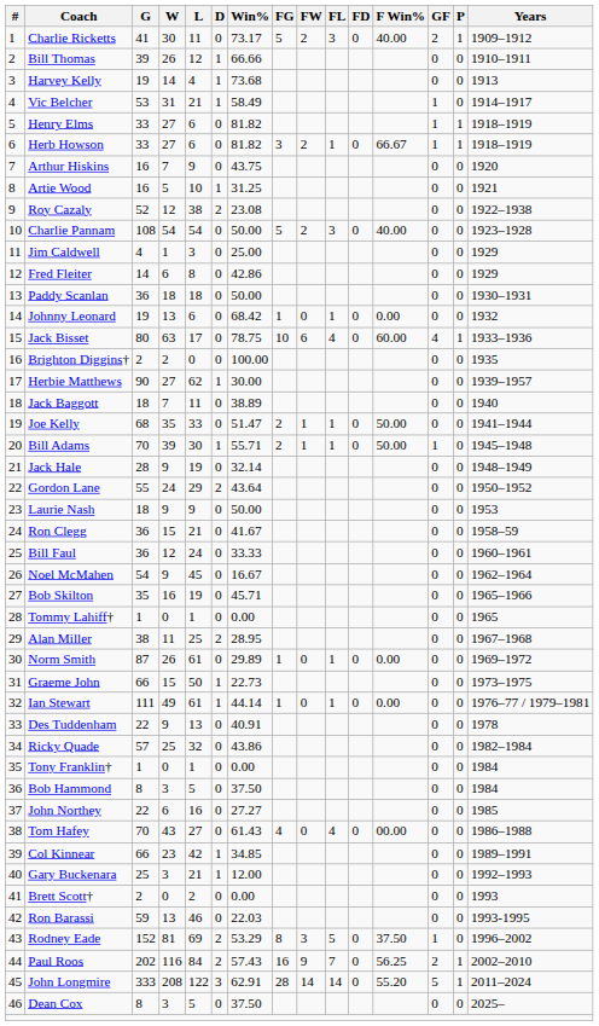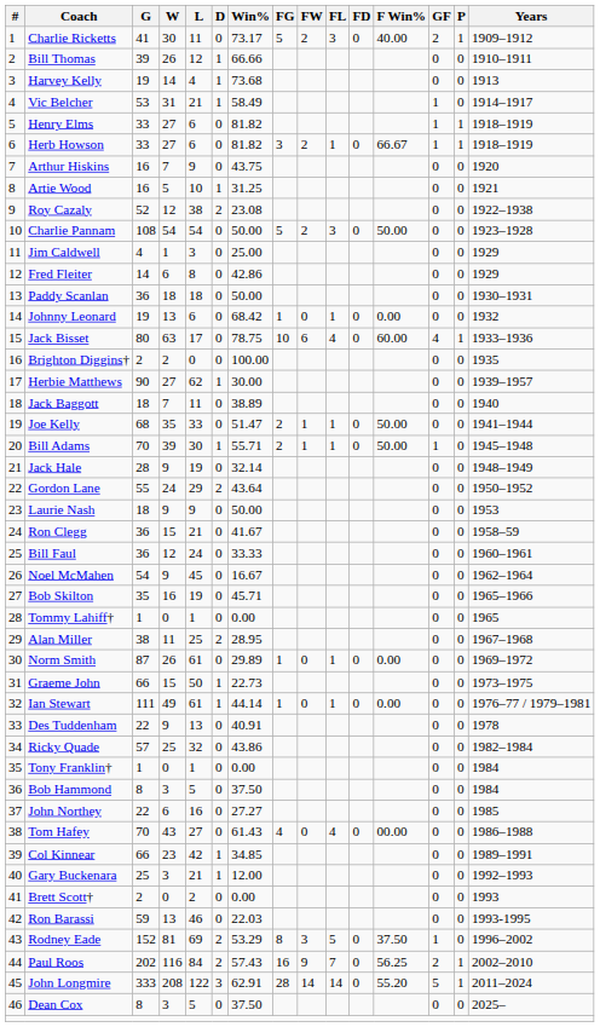 <table class="wikitable sortable">
 <tr>
 <th>#</th>
 <th>Coach</th>
 <th>G</th>
 <th>W</th>
 <th>L</th>
 <th>D</th>
 <th>Win%</th>
 <th>FG</th>
 <th>FW</th>
 <th>FL</th>
 <th>FD</th>
 <th>F Win%</th>
 <th>GF</th>
 <th>P</th>
 <th>Years</th>
 </tr>
 <tr>
 <td>1</td>
 <td><a href='#'>Charlie Ricketts</a></td>
 <td>41</td>
 <td>30</td>
 <td>11</td>
 <td>0</td>
 <td>73.17</td>
 <td>5</td>
 <td>2</td>
 <td>3</td>
 <td>0</td>
 <td>40.00</td>
 <td>2</td>
 <td>1</td>
 <td>1909–1912</td>
 </tr>
 <tr>
 <td>2</td>
 <td><a href='#'>Bill Thomas</a></td>
 <td>39</td>
 <td>26</td>
 <td>12</td>
 <td>1</td>
 <td>66.66</td>
 <td></td>
 <td></td>
 <td></td>
 <td></td>
 <td></td>
 <td>0</td>
 <td>0</td>
 <td>1910–1911</td>
 </tr>
 <tr>
 <td>3</td>
 <td><a href='#'>Harvey Kelly</a></td>
 <td>19</td>
 <td>14</td>
 <td>4</td>
 <td>1</td>
 <td>73.68</td>
 <td></td>
 <td></td>
 <td></td>
 <td></td>
 <td></td>
 <td>0</td>
 <td>0</td>
 <td>1913</td>
 </tr>
 <tr>
 <td>4</td>
 <td><a href='#'>Vic Belcher</a></td>
 <td>53</td>
 <td>31</td>
 <td>21</td>
 <td>1</td>
 <td>58.49</td>
 <td></td>
 <td></td>
 <td></td>
 <td></td>
 <td></td>
 <td>1</td>
 <td>0</td>
 <td>1914–1917</td>
 </tr>
 <tr>
 <td>5</td>
 <td><a href='#'>Henry Elms</a></td>
 <td>33</td>
 <td>27</td>
 <td>6</td>
 <td>0</td>
 <td>81.82</td>
 <td></td>
 <td></td>
 <td></td>
 <td></td>
 <td></td>
 <td>1</td>
 <td>1</td>
 <td>1918–1919</td>
 </tr>
 <tr>
 <td>6</td>
 <td><a href='#'>Herb Howson</a></td>
 <td>33</td>
 <td>27</td>
 <td>6</td>
 <td>0</td>
 <td>81.82</td>
 <td>3</td>
 <td>2</td>
 <td>1</td>
 <td>0</td>
 <td>66.67</td>
 <td>1</td>
 <td>1</td>
 <td>1918–1919</td>
 </tr>
 <tr>
 <td>7</td>
 <td><a href='#'>Arthur Hiskins</a></td>
 <td>16</td>
 <td>7</td>
 <td>9</td>
 <td>0</td>
 <td>43.75</td>
 <td></td>
 <td></td>
 <td></td>
 <td></td>
 <td></td>
 <td>0</td>
 <td>0</td>
 <td>1920</td>
 </tr>
 <tr>
 <td>8</td>
 <td><a href='#'>Artie Wood</a></td>
 <td>16</td>
 <td>5</td>
 <td>10</td>
 <td>1</td>
 <td>31.25</td>
 <td></td>
 <td></td>
 <td></td>
 <td></td>
 <td></td>
 <td>0</td>
 <td>0</td>
 <td>1921</td>
 </tr>
 <tr>
 <td>9</td>
 <td><a href='#'>Roy Cazaly</a></td>
 <td>52</td>
 <td>12</td>
 <td>38</td>
 <td>2</td>
 <td>23.08</td>
 <td></td>
 <td></td>
 <td></td>
 <td></td>
 <td></td>
 <td>0</td>
 <td>0</td>
 <td>1922–1938</td>
 </tr>
 <tr>
 <td>10</td>
 <td><a href='#'>Charlie Pannam</a></td>
 <td>108</td>
 <td>54</td>
 <td>54</td>
 <td>0</td>
 <td>50.00</td>
 <td>5</td>
 <td>2</td>
 <td>3</td>
 <td>0</td>
-<td>40.00</td>
+<td>50.00</td>
 <td>0</td>
 <td>0</td>
 <td>1923–1928</td>
 </tr>
 <tr>
 <td>11</td>
 <td><a href='#'>Jim Caldwell</a></td>
 <td>4</td>
 <td>1</td>
 <td>3</td>
 <td>0</td>
 <td>25.00</td>
 <td></td>
 <td></td>
 <td></td>
 <td></td>
 <td></td>
 <td>0</td>
 <td>0</td>
 <td>1929</td>
 </tr>
 <tr>
 <td>12</td>
 <td><a href='#'>Fred Fleiter</a></td>
 <td>14</td>
 <td>6</td>
 <td>8</td>
 <td>0</td>
 <td>42.86</td>
 <td></td>
 <td></td>
 <td></td>
 <td></td>
 <td></td>
 <td>0</td>
 <td>0</td>
 <td>1929</td>
 </tr>
 <tr>
 <td>13</td>
 <td><a href='#'>Paddy Scanlan</a></td>
 <td>36</td>
 <td>18</td>
 <td>18</td>
 <td>0</td>
 <td>50.00</td>
 <td></td>
 <td></td>
 <td></td>
 <td></td>
 <td></td>
 <td>0</td>
 <td>0</td>
 <td>1930–1931</td>
 </tr>
 <tr>
 <td>14</td>
 <td><a href='#'>Johnny Leonard</a></td>
 <td>19</td>
 <td>13</td>
 <td>6</td>
 <td>0</td>
 <td>68.42</td>
 <td>1</td>
 <td>0</td>
 <td>1</td>
 <td>0</td>
 <td>0.00</td>
 <td>0</td>
 <td>0</td>
 <td>1932</td>
 </tr>
 <tr>
 <td>15</td>
 <td><a href='#'>Jack Bisset</a></td>
 <td>80</td>
 <td>63</td>
 <td>17</td>
 <td>0</td>
 <td>78.75</td>
 <td>10</td>
 <td>6</td>
 <td>4</td>
 <td>0</td>
 <td>60.00</td>
 <td>4</td>
 <td>1</td>
 <td>1933–1936</td>
 </tr>
 <tr>
 <td>16</td>
 <td><a href='#'>Brighton Diggins</a>†</td>
 <td>2</td>
 <td>2</td>
 <td>0</td>
 <td>0</td>
 <td>100.00</td>
 <td></td>
 <td></td>
 <td></td>
 <td></td>
 <td></td>
 <td>0</td>
 <td>0</td>
 <td>1935</td>
 </tr>
 <tr>
 <td>17</td>
 <td><a href='#'>Herbie Matthews</a></td>
 <td>90</td>
 <td>27</td>
 <td>62</td>
 <td>1</td>
 <td>30.00</td>
 <td></td>
 <td></td>
 <td></td>
 <td></td>
 <td></td>
 <td>0</td>
 <td>0</td>
 <td>1939–1957</td>
 </tr>
 <tr>
 <td>18</td>
 <td><a href='#'>Jack Baggott</a></td>
 <td>18</td>
 <td>7</td>
 <td>11</td>
 <td>0</td>
 <td>38.89</td>
 <td></td>
 <td></td>
 <td></td>
 <td></td>
 <td></td>
 <td>0</td>
 <td>0</td>
 <td>1940</td>
 </tr>
 <tr>
 <td>19</td>
 <td><a href='#'>Joe Kelly</a></td>
 <td>68</td>
 <td>35</td>
 <td>33</td>
 <td>0</td>
 <td>51.47</td>
 <td>2</td>
 <td>1</td>
 <td>1</td>
 <td>0</td>
 <td>50.00</td>
 <td>0</td>
 <td>0</td>
 <td>1941–1944</td>
 </tr>
 <tr>
 <td>20</td>
 <td><a href='#'>Bill Adams</a></td>
 <td>70</td>
 <td>39</td>
 <td>30</td>
 <td>1</td>
 <td>55.71</td>
 <td>2</td>
 <td>1</td>
 <td>1</td>
 <td>0</td>
 <td>50.00</td>
 <td>1</td>
 <td>0</td>
 <td>1945–1948</td>
 </tr>
 <tr>
 <td>21</td>
 <td><a href='#'>Jack Hale</a></td>
 <td>28</td>
 <td>9</td>
 <td>19</td>
 <td>0</td>
 <td>32.14</td>
 <td></td>
 <td></td>
 <td></td>
 <td></td>
 <td></td>
 <td>0</td>
 <td>0</td>
 <td>1948–1949</td>
 </tr>
 <tr>
 <td>22</td>
 <td><a href='#'>Gordon Lane</a></td>
 <td>55</td>
 <td>24</td>
 <td>29</td>
 <td>2</td>
 <td>43.64</td>
 <td></td>
 <td></td>
 <td></td>
 <td></td>
 <td></td>
 <td>0</td>
 <td>0</td>
 <td>1950–1952</td>
 </tr>
 <tr>
 <td>23</td>
 <td><a href='#'>Laurie Nash</a></td>
 <td>18</td>
 <td>9</td>
 <td>9</td>
 <td>0</td>
 <td>50.00</td>
 <td></td>
 <td></td>
 <td></td>
 <td></td>
 <td></td>
 <td>0</td>
 <td>0</td>
 <td>1953</td>
 </tr>
 <tr>
 <td>24</td>
 <td><a href='#'>Ron Clegg</a></td>
 <td>36</td>
 <td>15</td>
 <td>21</td>
 <td>0</td>
 <td>41.67</td>
 <td></td>
 <td></td>
 <td></td>
 <td></td>
 <td></td>
 <td>0</td>
 <td>0</td>
 <td>1958–59</td>
 </tr>
 <tr>
 <td>25</td>
 <td><a href='#'>Bill Faul</a></td>
 <td>36</td>
 <td>12</td>
 <td>24</td>
 <td>0</td>
 <td>33.33</td>
 <td></td>
 <td></td>
 <td></td>
 <td></td>
 <td></td>
 <td>0</td>
 <td>0</td>
 <td>1960–1961</td>
 </tr>
 <tr>
 <td>26</td>
 <td><a href='#'>Noel McMahen</a></td>
 <td>54</td>
 <td>9</td>
 <td>45</td>
 <td>0</td>
 <td>16.67</td>
 <td></td>
 <td></td>
 <td></td>
 <td></td>
 <td></td>
 <td>0</td>
 <td>0</td>
 <td>1962–1964</td>
 </tr>
 <tr>
 <td>27</td>
 <td><a href='#'>Bob Skilton</a></td>
 <td>35</td>
 <td>16</td>
 <td>19</td>
 <td>0</td>
 <td>45.71</td>
 <td></td>
 <td></td>
 <td></td>
 <td></td>
 <td></td>
 <td>0</td>
 <td>0</td>
 <td>1965–1966</td>
 </tr>
 <tr>
 <td>28</td>
 <td><a href='#'>Tommy Lahiff</a>†</td>
 <td>1</td>
 <td>0</td>
 <td>1</td>
 <td>0</td>
 <td>0.00</td>
 <td></td>
 <td></td>
 <td></td>
 <td></td>
 <td></td>
 <td>0</td>
 <td>0</td>
 <td>1965</td>
 </tr>
 <tr>
 <td>29</td>
 <td><a href='#'>Alan Miller</a></td>
 <td>38</td>
 <td>11</td>
 <td>25</td>
 <td>2</td>
 <td>28.95</td>
 <td></td>
 <td></td>
 <td></td>
 <td></td>
 <td></td>
 <td>0</td>
 <td>0</td>
 <td>1967–1968</td>
 </tr>
 <tr>
 <td>30</td>
 <td><a href='#'>Norm Smith</a></td>
 <td>87</td>
 <td>26</td>
 <td>61</td>
 <td>0</td>
 <td>29.89</td>
 <td>1</td>
 <td>0</td>
 <td>1</td>
 <td>0</td>
 <td>0.00</td>
 <td>0</td>
 <td>0</td>
 <td>1969–1972</td>
 </tr>
 <tr>
 <td>31</td>
 <td><a href='#'>Graeme John</a></td>
 <td>66</td>
 <td>15</td>
 <td>50</td>
 <td>1</td>
 <td>22.73</td>
 <td></td>
 <td></td>
 <td></td>
 <td></td>
 <td></td>
 <td>0</td>
 <td>0</td>
 <td>1973–1975</td>
 </tr>
 <tr>
 <td>32</td>
 <td><a href='#'>Ian Stewart</a></td>
 <td>111</td>
 <td>49</td>
 <td>61</td>
 <td>1</td>
 <td>44.14</td>
 <td>1</td>
 <td>0</td>
 <td>1</td>
 <td>0</td>
 <td>0.00</td>
 <td>0</td>
 <td>0</td>
 <td>1976–77 / 1979–1981</td>
 </tr>
 <tr>
 <td>33</td>
 <td><a href='#'>Des Tuddenham</a></td>
 <td>22</td>
 <td>9</td>
 <td>13</td>
 <td>0</td>
 <td>40.91</td>
 <td></td>
 <td></td>
 <td></td>
 <td></td>
 <td></td>
 <td>0</td>
 <td>0</td>
 <td>1978</td>
 </tr>
 <tr>
 <td>34</td>
 <td><a href='#'>Ricky Quade</a></td>
 <td>57</td>
 <td>25</td>
 <td>32</td>
 <td>0</td>
 <td>43.86</td>
 <td></td>
 <td></td>
 <td></td>
 <td></td>
 <td></td>
 <td>0</td>
 <td>0</td>
 <td>1982–1984</td>
 </tr>
 <tr>
 <td>35</td>
 <td><a href='#'>Tony Franklin</a>†</td>
 <td>1</td>
 <td>0</td>
 <td>1</td>
 <td>0</td>
 <td>0.00</td>
 <td></td>
 <td></td>
 <td></td>
 <td></td>
 <td></td>
 <td>0</td>
 <td>0</td>
 <td>1984</td>
 </tr>
 <tr>
 <td>36</td>
 <td><a href='#'>Bob Hammond</a></td>
 <td>8</td>
 <td>3</td>
 <td>5</td>
 <td>0</td>
 <td>37.50</td>
 <td></td>
 <td></td>
 <td></td>
 <td></td>
 <td></td>
 <td>0</td>
 <td>0</td>
 <td>1984</td>
 </tr>
 <tr>
 <td>37</td>
 <td><a href='#'>John Northey</a></td>
 <td>22</td>
 <td>6</td>
 <td>16</td>
 <td>0</td>
 <td>27.27</td>
 <td></td>
 <td></td>
 <td></td>
 <td></td>
 <td></td>
 <td>0</td>
 <td>0</td>
 <td>1985</td>
 </tr>
 <tr>
 <td>38</td>
 <td><a href='#'>Tom Hafey</a></td>
 <td>70</td>
 <td>43</td>
 <td>27</td>
 <td>0</td>
 <td>61.43</td>
 <td>4</td>
 <td>0</td>
 <td>4</td>
 <td>0</td>
 <td>00.00</td>
 <td>0</td>
 <td>0</td>
 <td>1986–1988</td>
 </tr>
 <tr>
 <td>39</td>
 <td><a href='#'>Col Kinnear</a></td>
 <td>66</td>
 <td>23</td>
 <td>42</td>
 <td>1</td>
 <td>34.85</td>
 <td></td>
 <td></td>
 <td></td>
 <td></td>
 <td></td>
 <td>0</td>
 <td>0</td>
 <td>1989–1991</td>
 </tr>
 <tr>
 <td>40</td>
 <td><a href='#'>Gary Buckenara</a></td>
 <td>25</td>
 <td>3</td>
 <td>21</td>
 <td>1</td>
 <td>12.00</td>
 <td></td>
 <td></td>
 <td></td>
 <td></td>
 <td></td>
 <td>0</td>
 <td>0</td>
 <td>1992–1993</td>
 </tr>
 <tr>
 <td>41</td>
 <td><a href='#'>Brett Scott</a>†</td>
 <td>2</td>
 <td>0</td>
 <td>2</td>
 <td>0</td>
 <td>0.00</td>
 <td></td>
 <td></td>
 <td></td>
 <td></td>
 <td></td>
 <td>0</td>
 <td>0</td>
 <td>1993</td>
 </tr>
 <tr>
 <td>42</td>
 <td><a href='#'>Ron Barassi</a></td>
 <td>59</td>
 <td>13</td>
 <td>46</td>
 <td>0</td>
 <td>22.03</td>
 <td></td>
 <td></td>
 <td></td>
 <td></td>
 <td></td>
 <td>0</td>
 <td>0</td>
 <td>1993-1995</td>
 </tr>
 <tr>
 <td>43</td>
 <td><a href='#'>Rodney Eade</a></td>
 <td>152</td>
 <td>81</td>
 <td>69</td>
 <td>2</td>
 <td>53.29</td>
 <td>8</td>
 <td>3</td>
 <td>5</td>
 <td>0</td>
 <td>37.50</td>
 <td>1</td>
 <td>0</td>
 <td>1996–2002</td>
 </tr>
 <tr>
 <td>44</td>
 <td><a href='#'>Paul Roos</a></td>
 <td>202</td>
 <td>116</td>
 <td>84</td>
 <td>2</td>
 <td>57.43</td>
 <td>16</td>
 <td>9</td>
 <td>7</td>
 <td>0</td>
 <td>56.25</td>
 <td>2</td>
 <td>1</td>
 <td>2002–2010</td>
 </tr>
 <tr>
 <td>45</td>
 <td><a href='#'>John Longmire</a></td>
 <td>333</td>
 <td>208</td>
 <td>122</td>
 <td>3</td>
 <td>62.91</td>
 <td>28</td>
 <td>14</td>
 <td>14</td>
 <td>0</td>
 <td>55.20</td>
 <td>5</td>
 <td>1</td>
 <td>2011–2024</td>
 </tr>
 <tr>
 <td>46</td>
 <td><a href='#'>Dean Cox</a></td>
 <td>8</td>
 <td>3</td>
 <td>5</td>
 <td>0</td>
 <td>37.50</td>
 <td></td>
 <td></td>
 <td></td>
 <td></td>
 <td></td>
 <td>0</td>
 <td>0</td>
 <td>2025–</td>
 </tr>
 <tr>
 <td colspan="15" align="right"></td>
 </tr>
 </table>
